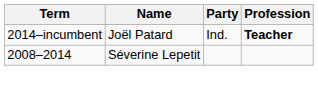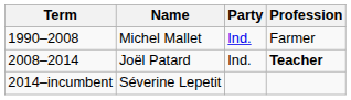 <table class="wikitable">
 <tr>
 <th>Term</th>
 <th>Name</th>
 <th>Party</th>
 <th>Profession</th>
 </tr>
 <tr>
-<td>2014–incumbent</td>
+<td>1990–2008</td>
+<td>Michel Mallet</td>
+<td><a href='#'>Ind.</a></td>
+<td>Farmer</td>
+</tr>
+<tr>
+<td>2008–2014</td>
 <td>Joël Patard</td>
 <td>Ind.</td>
 <td><strong>Teacher</strong></td>
 </tr>
 <tr>
-<td>2008–2014</td>
+<td>2014–incumbent</td>
 <td>Séverine Lepetit</td>
 <td></td>
 <td></td>
 </tr>
 </table>
